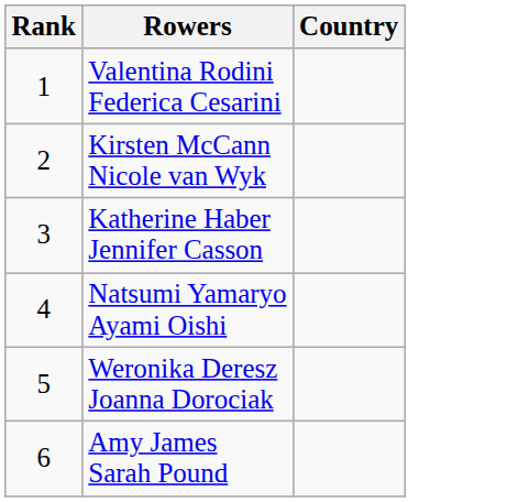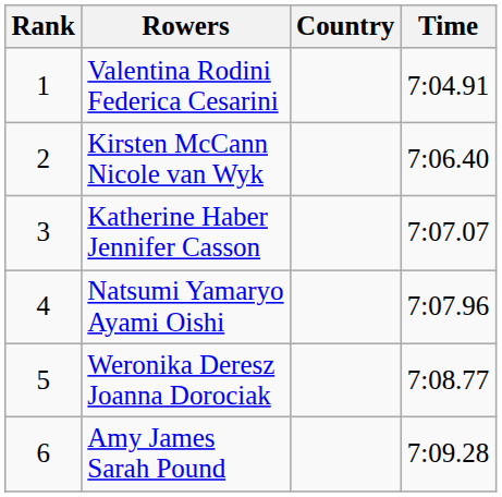 <table class="wikitable" style="text-align:center">
 <tr>
 <th>Rank</th>
 <th>Rowers</th>
 <th>Country</th>
+<th>Time</th>
 </tr>
 <tr>
 <td>1</td>
 <td align="left"><a href='#'>Valentina Rodini</a><br><a href='#'>Federica Cesarini</a></td>
 <td align="left"></td>
+<td>7:04.91</td>
 </tr>
 <tr>
 <td>2</td>
 <td align="left"><a href='#'>Kirsten McCann</a><br><a href='#'>Nicole van Wyk</a></td>
 <td align="left"></td>
+<td>7:06.40</td>
 </tr>
 <tr>
 <td>3</td>
 <td align="left"><a href='#'>Katherine Haber</a><br><a href='#'>Jennifer Casson</a></td>
 <td align="left"></td>
+<td>7:07.07</td>
 </tr>
 <tr>
 <td>4</td>
 <td align="left"><a href='#'>Natsumi Yamaryo</a><br><a href='#'>Ayami Oishi</a></td>
 <td align="left"></td>
+<td>7:07.96</td>
 </tr>
 <tr>
 <td>5</td>
 <td align="left"><a href='#'>Weronika Deresz</a><br><a href='#'>Joanna Dorociak</a></td>
 <td align="left"></td>
+<td>7:08.77</td>
 </tr>
 <tr>
 <td>6</td>
 <td align="left"><a href='#'>Amy James</a><br><a href='#'>Sarah Pound</a></td>
 <td align="left"></td>
+<td>7:09.28</td>
 </tr>
 </table>
